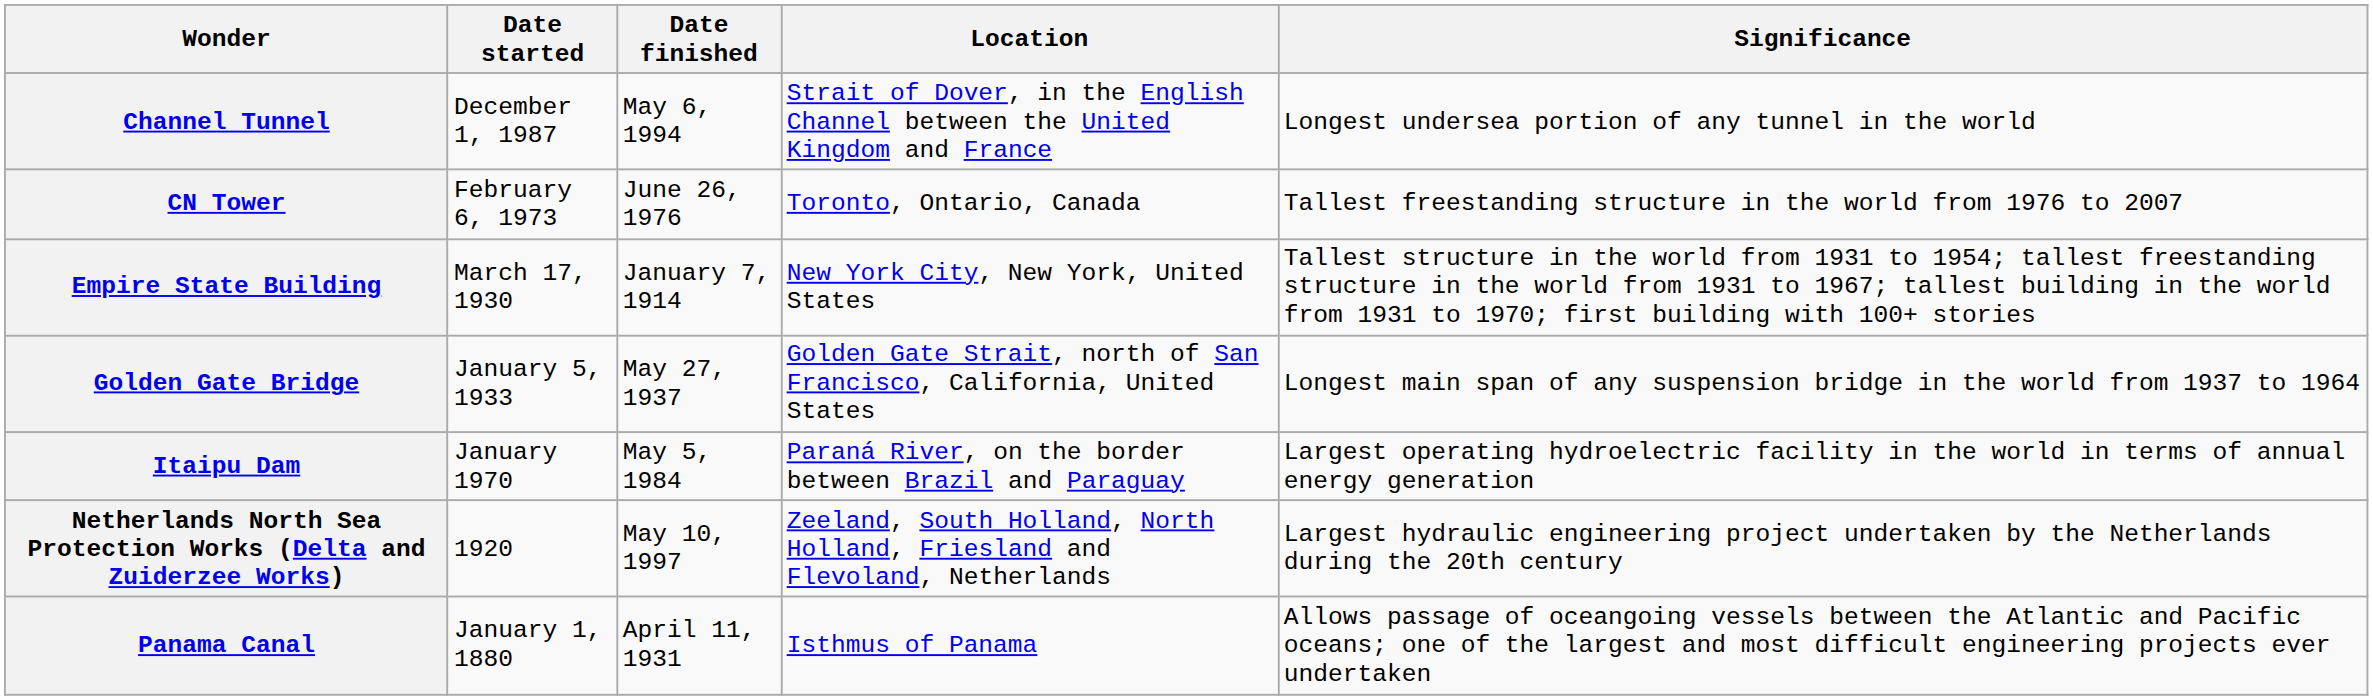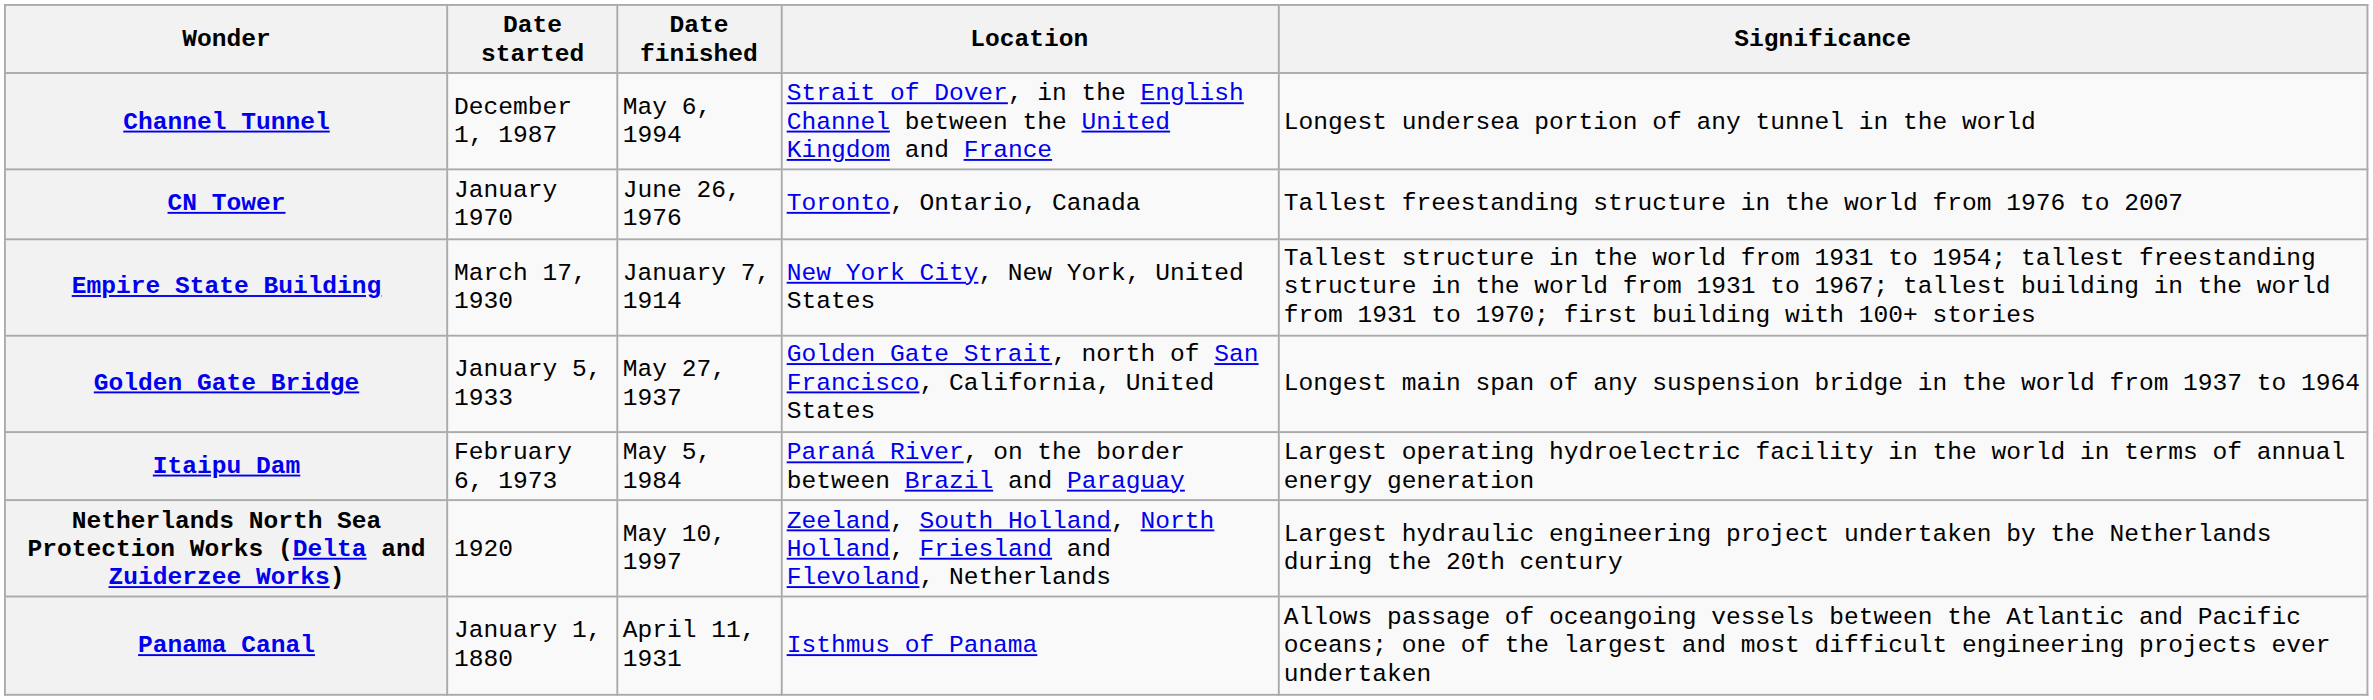 <table class="wikitable plainrowheaders sortable">
 <tr>
 <th scope="col">Wonder</th>
 <th scope="col">Date started</th>
 <th scope="col">Date finished</th>
 <th scope="col">Location</th>
 <th scope="col">Significance</th>
 </tr>
 <tr>
 <th scope="row"><a href='#'>Channel Tunnel</a></th>
 <td data-sort-value="1987-12-01">December 1, 1987</td>
 <td data-sort-value="1994-05-06">May 6, 1994</td>
 <td><a href='#'>Strait of Dover</a>, in the <a href='#'>English Channel</a> between the <a href='#'>United Kingdom</a> and <a href='#'>France</a></td>
 <td>Longest undersea portion of any tunnel in the world</td>
 </tr>
 <tr>
 <th scope="row"><a href='#'>CN Tower</a></th>
-<td data-sort-value="1973-02-06">February 6, 1973</td>
+<td data-sort-value="1970-01-01">January 1970</td>
 <td data-sort-value="1976-06-26">June 26, 1976</td>
 <td><a href='#'>Toronto</a>, Ontario, Canada</td>
 <td>Tallest freestanding structure in the world from 1976 to 2007 </td>
 </tr>
 <tr>
 <th scope="row"><a href='#'>Empire State Building</a></th>
 <td data-sort-value="1930-03-17">March 17, 1930</td>
 <td data-sort-value="1914-01-07">January 7, 1914</td>
 <td><a href='#'>New York City</a>, New York, United States</td>
 <td>Tallest structure in the world from 1931 to 1954; tallest freestanding structure in the world from 1931 to 1967; tallest building in the world from 1931 to 1970; first building with 100+ stories</td>
 </tr>
 <tr>
 <th scope="row"><a href='#'>Golden Gate Bridge</a></th>
 <td data-sort-value="1933-01-05">January 5, 1933</td>
 <td data-sort-value="1937-05-27">May 27, 1937</td>
 <td><a href='#'>Golden Gate Strait</a>, north of <a href='#'>San Francisco</a>, California, United States</td>
 <td>Longest main span of any suspension bridge in the world from 1937 to 1964</td>
 </tr>
 <tr>
 <th scope="row"><a href='#'>Itaipu Dam</a></th>
-<td data-sort-value="1970-01-01">January 1970</td>
+<td data-sort-value="1973-02-06">February 6, 1973</td>
 <td data-sort-value="1984-05-05">May 5, 1984</td>
 <td><a href='#'>Paraná River</a>, on the border between <a href='#'>Brazil</a> and <a href='#'>Paraguay</a></td>
 <td>Largest operating hydroelectric facility in the world in terms of annual energy generation</td>
 </tr>
 <tr>
 <th scope="row">Netherlands North Sea Protection Works (<a href='#'>Delta</a> and <a href='#'>Zuiderzee Works</a>)</th>
 <td data-sort-value="1920-01-01">1920</td>
 <td data-sort-value="1997-05-10">May 10, 1997</td>
 <td><a href='#'>Zeeland</a>, <a href='#'>South Holland</a>, <a href='#'>North Holland</a>, <a href='#'>Friesland</a> and <a href='#'>Flevoland</a>, Netherlands</td>
 <td>Largest hydraulic engineering project undertaken by the Netherlands during the 20th century</td>
 </tr>
 <tr>
 <th scope="row"><a href='#'>Panama Canal</a></th>
 <td data-sort-value="1880-01-01">January 1, 1880</td>
 <td data-sort-value="1931-04-11">April 11, 1931</td>
 <td><a href='#'>Isthmus of Panama</a></td>
 <td>Allows passage of oceangoing vessels between the Atlantic and Pacific oceans; one of the largest and most difficult engineering projects ever undertaken</td>
 </tr>
 </table>
